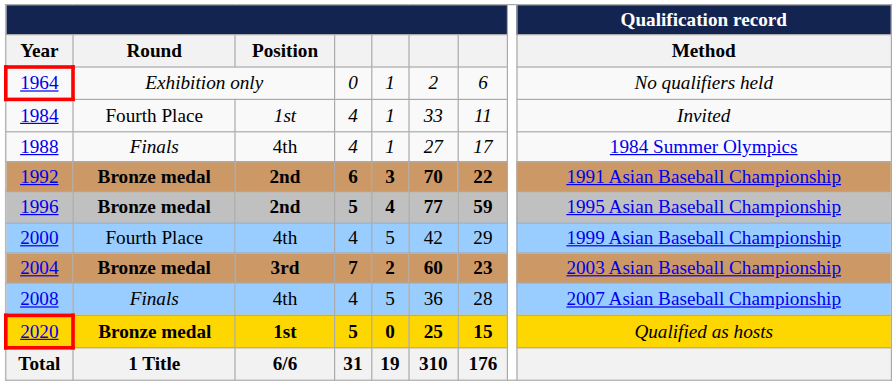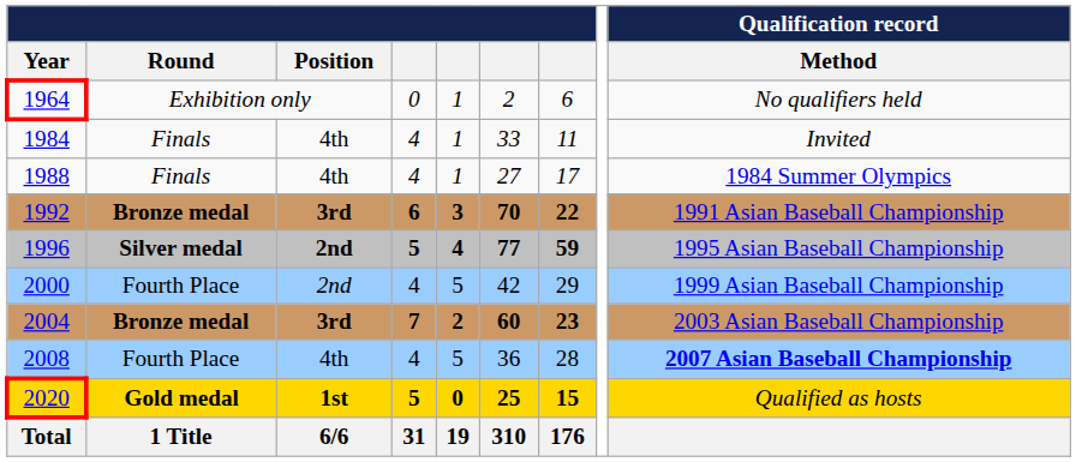 <table class="wikitable" style="text-align: center;">
 <tr>
 <th style="background:#132451;" colspan="7"><a href='#'></a> </th>
 <th style="background:white; width:1%;" rowspan="12"></th>
 <th style="background:#132451; color:#FFFFFF;">Qualification record</th>
 </tr>
 <tr>
 <th>Year</th>
 <th>Round</th>
 <th>Position</th>
 <th></th>
 <th></th>
 <th></th>
 <th></th>
 <th>Method</th>
 </tr>
 <tr>
 <td style="border: 3px solid red"> <a href='#'>1964</a></td>
 <td colspan=2><em>Exhibition only</em></td>
 <td><em>0</em></td>
 <td><em>1</em></td>
 <td><em>2</em></td>
 <td><em>6</em></td>
 <td><em>No qualifiers held</em></td>
 </tr>
 <tr>
 <td> <a href='#'>1984</a></td>
-<td>Fourth Place</td>
-<td><em>1st</em> </td>
+<td><em>Finals</em></td>
+<td>4th</td>
 <td><em>4</em></td>
 <td><em>1</em></td>
 <td><em>33</em></td>
 <td><em>11</em></td>
 <td><em>Invited</em></td>
 </tr>
 <tr>
 <td> <a href='#'>1988</a></td>
 <td><em>Finals</em></td>
 <td>4th</td>
 <td><em>4</em></td>
 <td><em>1</em></td>
 <td><em>27</em></td>
 <td><em>17</em></td>
 <td> <a href='#'>1984 Summer Olympics</a></td>
 </tr>
 <tr style="background:#c96;">
 <td> <a href='#'>1992</a></td>
 <td><strong>Bronze medal</strong></td>
-<td><strong> 2nd</strong></td>
+<td><strong> 3rd</strong></td>
 <td><strong>6</strong></td>
 <td><strong>3</strong></td>
 <td><strong>70</strong></td>
 <td><strong>22</strong></td>
 <td> <a href='#'>1991 Asian Baseball Championship</a></td>
 </tr>
 <tr style="background:Silver;">
 <td> <a href='#'>1996</a></td>
-<td><strong>Bronze medal</strong></td>
+<td><strong>Silver medal</strong></td>
 <td><strong> 2nd</strong></td>
 <td><strong>5</strong></td>
 <td><strong>4</strong></td>
 <td><strong>77</strong></td>
 <td><strong>59</strong></td>
 <td> <a href='#'>1995 Asian Baseball Championship</a></td>
 </tr>
 <tr style="background:#9acdff;">
 <td> <a href='#'>2000</a></td>
 <td>Fourth Place</td>
-<td>4th</td>
+<td><em>2nd</em> </td>
 <td>4</td>
 <td>5</td>
 <td>42</td>
 <td>29</td>
 <td> <a href='#'>1999 Asian Baseball Championship</a></td>
 </tr>
 <tr style="background:#c96;">
 <td> <a href='#'>2004</a></td>
 <td><strong>Bronze medal</strong></td>
 <td><strong> 3rd</strong></td>
 <td><strong>7</strong></td>
 <td><strong>2</strong></td>
 <td><strong>60</strong></td>
 <td><strong>23</strong></td>
 <td> <a href='#'>2003 Asian Baseball Championship</a></td>
 </tr>
 <tr style="background:#9acdff;">
 <td> <a href='#'>2008</a></td>
-<td><em>Finals</em></td>
+<td>Fourth Place</td>
 <td>4th</td>
 <td>4</td>
 <td>5</td>
 <td>36</td>
 <td>28</td>
-<td> <a href='#'>2007 Asian Baseball Championship</a></td>
+<td><strong> <a href='#'>2007 Asian Baseball Championship</a></strong></td>
 </tr>
 <tr style="background:gold;">
 <td style="border: 3px solid red"> <a href='#'>2020</a></td>
-<td><strong>Bronze medal</strong></td>
+<td><strong>Gold medal</strong></td>
 <td><strong> 1st</strong></td>
 <td><strong>5</strong></td>
 <td><strong>0</strong></td>
 <td><strong>25</strong></td>
 <td><strong>15</strong></td>
 <td><em>Qualified as hosts</em></td>
 </tr>
 <tr>
 <th>Total </th>
 <th>1 Title</th>
 <th>6/6</th>
 <th>31</th>
 <th>19</th>
 <th>310</th>
 <th>176</th>
 <th></th>
 </tr>
 </table>
